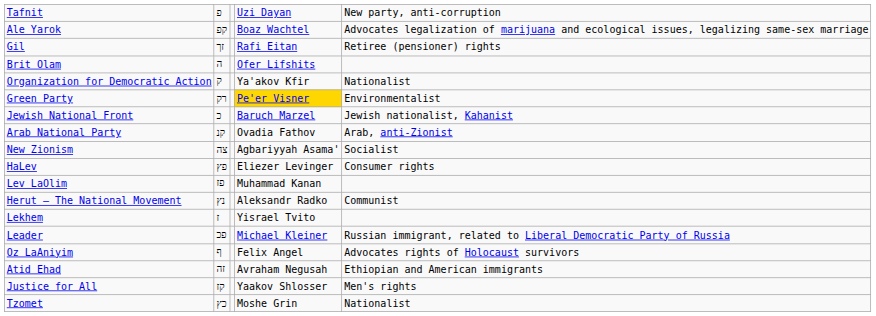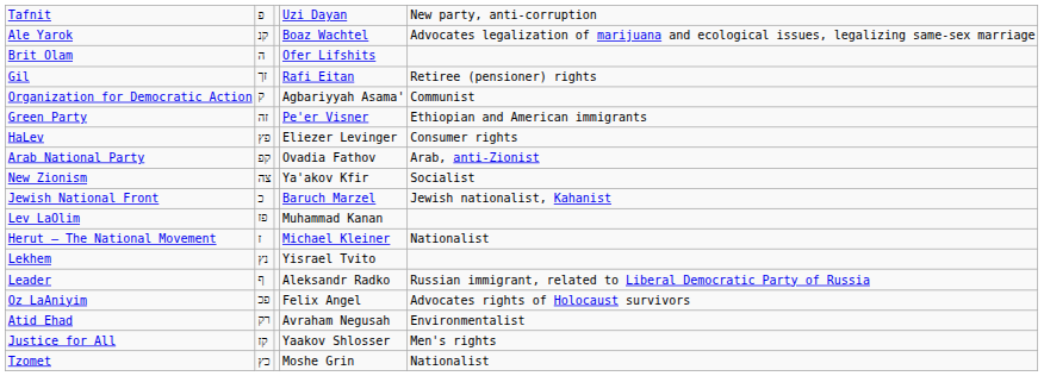 <table class="wikitable">
 <tr>
 <td><a href='#'>Tafnit</a></td>
 <td>פ</td>
 <td></td>
 <td><a href='#'>Uzi Dayan</a></td>
 <td>New party, anti-corruption</td>
 </tr>
 <tr>
 <td><a href='#'>Ale Yarok</a></td>
-<td>קפ</td>
+<td>קנ</td>
 <td></td>
 <td><a href='#'>Boaz Wachtel</a></td>
 <td>Advocates legalization of <a href='#'>marijuana</a> and ecological issues, legalizing same-sex marriage</td>
+</tr>
+<tr>
+<td><a href='#'>Brit Olam</a></td>
+<td>ה</td>
+<td></td>
+<td><a href='#'>Ofer Lifshits</a></td>
+<td></td>
 </tr>
 <tr>
 <td><a href='#'>Gil</a></td>
 <td>זך</td>
 <td></td>
 <td><a href='#'>Rafi Eitan</a></td>
 <td>Retiree (pensioner) rights</td>
 </tr>
 <tr>
-<td><a href='#'>Brit Olam</a></td>
-<td>ה</td>
-<td></td>
-<td><a href='#'>Ofer Lifshits</a></td>
-<td></td>
-</tr>
-<tr>
 <td><a href='#'>Organization for Democratic Action</a></td>
 <td>ק</td>
 <td></td>
-<td>Ya'akov Kfir</td>
-<td>Nationalist</td>
+<td>Agbariyyah Asama'</td>
+<td>Communist</td>
 </tr>
 <tr>
 <td><a href='#'>Green Party</a></td>
-<td>רק</td>
+<td>זה</td>
 <td></td>
-<td style="background: gold;"><a href='#'>Pe'er Visner</a></td>
-<td>Environmentalist</td>
+<td><a href='#'>Pe'er Visner</a></td>
+<td>Ethiopian and American immigrants</td>
 </tr>
 <tr>
-<td><a href='#'>Jewish National Front</a></td>
-<td>כ</td>
+<td><a href='#'>HaLev</a></td>
+<td>פץ</td>
 <td></td>
-<td><a href='#'>Baruch Marzel</a></td>
-<td>Jewish nationalist, <a href='#'>Kahanist</a></td>
+<td>Eliezer Levinger</td>
+<td>Consumer rights</td>
 </tr>
 <tr>
 <td><a href='#'>Arab National Party</a></td>
-<td>קנ</td>
+<td>קפ</td>
 <td></td>
 <td>Ovadia Fathov</td>
 <td>Arab, <a href='#'>anti-Zionist</a></td>
 </tr>
 <tr>
 <td><a href='#'>New Zionism</a></td>
 <td>צה</td>
 <td></td>
-<td>Agbariyyah Asama'</td>
+<td>Ya'akov Kfir</td>
 <td>Socialist</td>
 </tr>
 <tr>
-<td><a href='#'>HaLev</a></td>
-<td>פץ</td>
+<td><a href='#'>Jewish National Front</a></td>
+<td>כ</td>
 <td></td>
-<td>Eliezer Levinger</td>
-<td>Consumer rights</td>
+<td><a href='#'>Baruch Marzel</a></td>
+<td>Jewish nationalist, <a href='#'>Kahanist</a></td>
 </tr>
 <tr>
 <td><a href='#'>Lev LaOlim</a></td>
 <td>פז</td>
 <td></td>
 <td>Muhammad Kanan</td>
 <td></td>
 </tr>
 <tr>
 <td><a href='#'>Herut – The National Movement</a></td>
-<td>נץ</td>
+<td>ז</td>
 <td></td>
-<td>Aleksandr Radko</td>
-<td>Communist</td>
+<td><a href='#'>Michael Kleiner</a></td>
+<td>Nationalist</td>
 </tr>
 <tr>
 <td><a href='#'>Lekhem</a></td>
-<td>ז</td>
+<td>נץ</td>
 <td></td>
 <td>Yisrael Tvito</td>
 <td></td>
 </tr>
 <tr>
 <td><a href='#'>Leader</a></td>
-<td>פכ</td>
+<td>ף</td>
 <td></td>
-<td><a href='#'>Michael Kleiner</a></td>
+<td>Aleksandr Radko</td>
 <td>Russian immigrant, related to <a href='#'>Liberal Democratic Party of Russia</a></td>
 </tr>
 <tr>
 <td><a href='#'>Oz LaAniyim</a></td>
-<td>ף</td>
+<td>פכ</td>
 <td></td>
 <td>Felix Angel</td>
 <td>Advocates rights of <a href='#'>Holocaust</a> survivors</td>
 </tr>
 <tr>
 <td><a href='#'>Atid Ehad</a></td>
-<td>זה</td>
+<td>רק</td>
 <td></td>
 <td>Avraham Negusah</td>
-<td>Ethiopian and American immigrants</td>
+<td>Environmentalist</td>
 </tr>
 <tr>
 <td><a href='#'>Justice for All</a></td>
 <td>קז</td>
 <td></td>
 <td>Yaakov Shlosser</td>
 <td>Men's rights</td>
 </tr>
 <tr>
 <td><a href='#'>Tzomet</a></td>
 <td>כץ</td>
 <td></td>
 <td>Moshe Grin</td>
 <td>Nationalist</td>
 </tr>
 </table>
